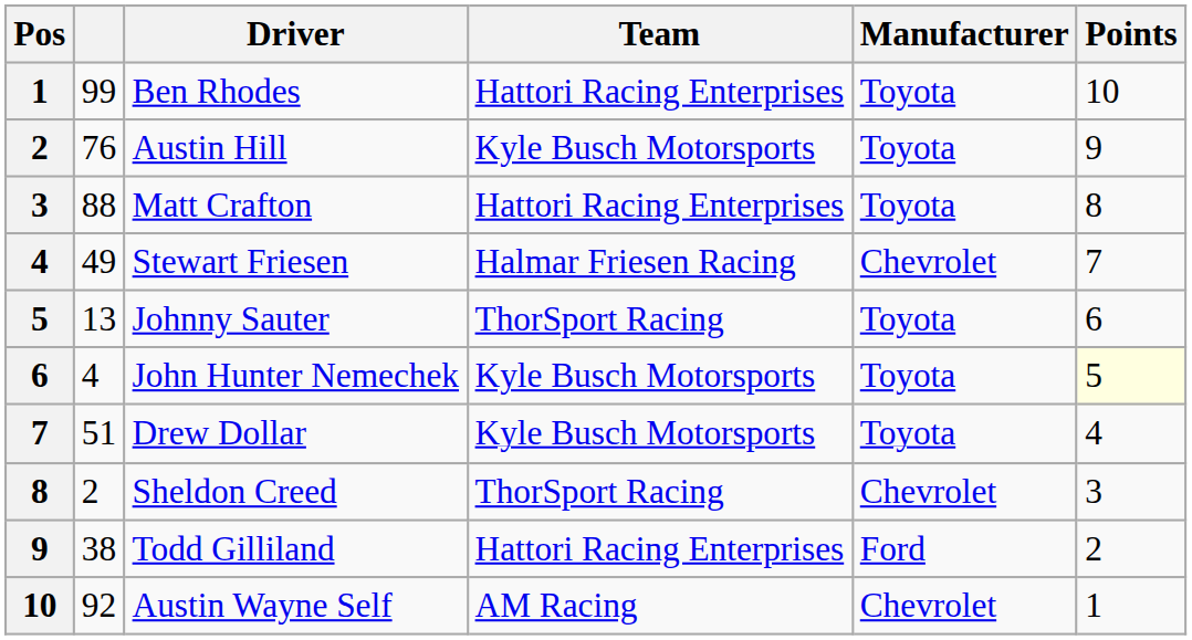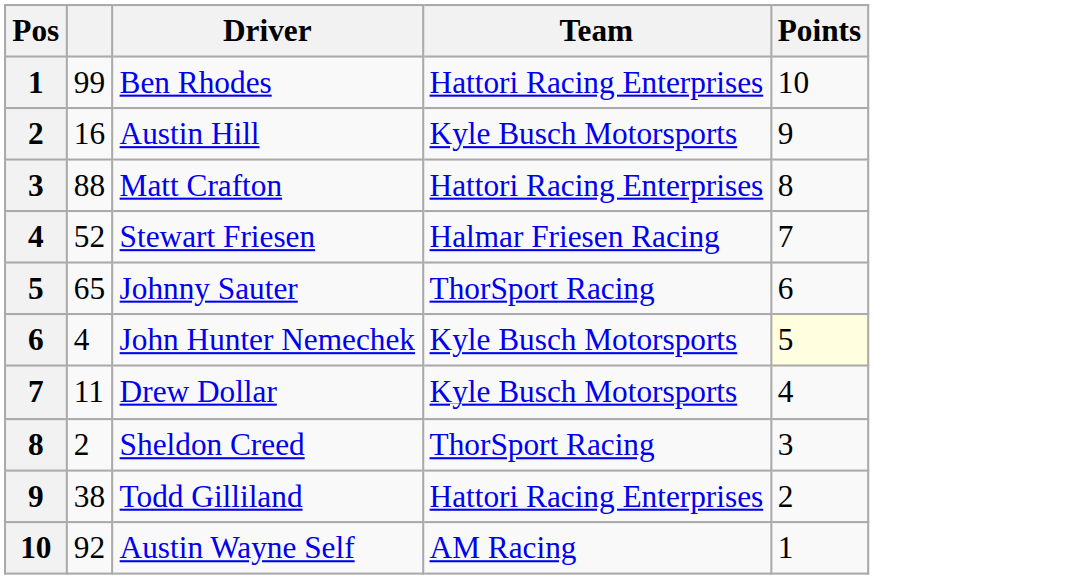 <table class="wikitable" style="font-size:95%">
 <tr>
 <th>Pos</th>
 <th></th>
 <th>Driver</th>
 <th>Team</th>
-<th>Manufacturer</th>
 <th>Points</th>
 </tr>
 <tr>
 <th>1</th>
 <td>99</td>
 <td><a href='#'>Ben Rhodes</a></td>
 <td><a href='#'>Hattori Racing Enterprises</a></td>
-<td><a href='#'>Toyota</a></td>
 <td>10</td>
 </tr>
 <tr>
 <th>2</th>
-<td>76</td>
+<td>16</td>
 <td><a href='#'>Austin Hill</a></td>
 <td><a href='#'>Kyle Busch Motorsports</a></td>
-<td><a href='#'>Toyota</a></td>
 <td>9</td>
 </tr>
 <tr>
 <th>3</th>
 <td>88</td>
 <td><a href='#'>Matt Crafton</a></td>
 <td><a href='#'>Hattori Racing Enterprises</a></td>
-<td><a href='#'>Toyota</a></td>
 <td>8</td>
 </tr>
 <tr>
 <th>4</th>
-<td>49</td>
+<td>52</td>
 <td><a href='#'>Stewart Friesen</a></td>
 <td><a href='#'>Halmar Friesen Racing</a></td>
-<td><a href='#'>Chevrolet</a></td>
 <td>7</td>
 </tr>
 <tr>
 <th>5</th>
-<td>13</td>
+<td>65</td>
 <td><a href='#'>Johnny Sauter</a></td>
 <td><a href='#'>ThorSport Racing</a></td>
-<td><a href='#'>Toyota</a></td>
 <td>6</td>
 </tr>
 <tr>
 <th>6</th>
 <td>4</td>
 <td><a href='#'>John Hunter Nemechek</a></td>
 <td><a href='#'>Kyle Busch Motorsports</a></td>
-<td><a href='#'>Toyota</a></td>
 <td style="background: lightyellow;">5</td>
 </tr>
 <tr>
 <th>7</th>
-<td>51</td>
+<td>11</td>
 <td><a href='#'>Drew Dollar</a></td>
 <td><a href='#'>Kyle Busch Motorsports</a></td>
-<td><a href='#'>Toyota</a></td>
 <td>4</td>
 </tr>
 <tr>
 <th>8</th>
 <td>2</td>
 <td><a href='#'>Sheldon Creed</a></td>
 <td><a href='#'>ThorSport Racing</a></td>
-<td><a href='#'>Chevrolet</a></td>
 <td>3</td>
 </tr>
 <tr>
 <th>9</th>
 <td>38</td>
 <td><a href='#'>Todd Gilliland</a></td>
 <td><a href='#'>Hattori Racing Enterprises</a></td>
-<td><a href='#'>Ford</a></td>
 <td>2</td>
 </tr>
 <tr>
 <th>10</th>
 <td>92</td>
 <td><a href='#'>Austin Wayne Self</a></td>
 <td><a href='#'>AM Racing</a></td>
-<td><a href='#'>Chevrolet</a></td>
 <td>1</td>
 </tr>
 </table>
